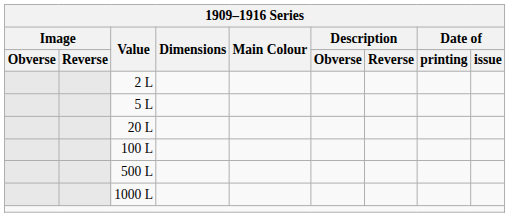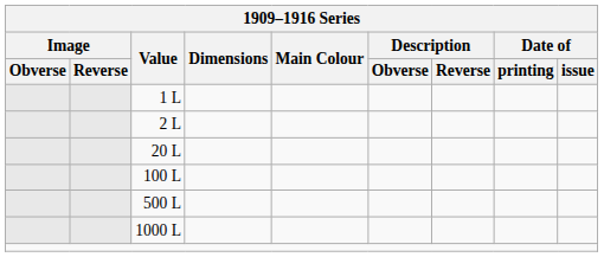 <table class="wikitable" style="font-size: 90%">
 <tr>
 <th colspan="9">1909–1916 Series</th>
 </tr>
 <tr>
 <th colspan="2">Image</th>
 <th rowspan="2">Value</th>
 <th rowspan="2">Dimensions</th>
 <th rowspan="2">Main Colour</th>
 <th colspan="2">Description</th>
 <th colspan="2">Date of</th>
 </tr>
 <tr>
 <th>Obverse</th>
 <th>Reverse</th>
 <th>Obverse</th>
 <th>Reverse</th>
 <th>printing</th>
 <th>issue</th>
 </tr>
 <tr>
 <td align="center" bgcolor="#E8E8E8"></td>
 <td align="center" bgcolor="#E8E8E8"></td>
-<td align=right>2 L</td>
+<td align=right>1 L</td>
 <td></td>
 <td></td>
 <td></td>
 <td></td>
 <td></td>
 <td></td>
 </tr>
 <tr>
 <td align="center" bgcolor="#E8E8E8"></td>
 <td align="center" bgcolor="#E8E8E8"></td>
-<td align=right>5 L</td>
+<td align=right>2 L</td>
 <td></td>
 <td></td>
 <td></td>
 <td></td>
 <td></td>
 <td></td>
 </tr>
 <tr>
 <td align="center" bgcolor="#E8E8E8"></td>
 <td align="center" bgcolor="#E8E8E8"></td>
 <td align=right>20 L</td>
 <td></td>
 <td></td>
 <td></td>
 <td></td>
 <td></td>
 <td></td>
 </tr>
 <tr>
 <td align="center" bgcolor="#E8E8E8"></td>
 <td align="center" bgcolor="#E8E8E8"></td>
 <td align=right>100 L</td>
 <td></td>
 <td></td>
 <td></td>
 <td></td>
 <td></td>
 <td></td>
 </tr>
 <tr>
 <td align="center" bgcolor="#E8E8E8"></td>
 <td align="center" bgcolor="#E8E8E8"></td>
 <td align=right>500 L</td>
 <td></td>
 <td></td>
 <td></td>
 <td></td>
 <td></td>
 <td></td>
 </tr>
 <tr>
 <td align="center" bgcolor="#E8E8E8"></td>
 <td align="center" bgcolor="#E8E8E8"></td>
 <td align=right>1000 L</td>
 <td></td>
 <td></td>
 <td></td>
 <td></td>
 <td></td>
 <td></td>
 </tr>
 <tr>
 <td colspan="9"></td>
 </tr>
 </table>
